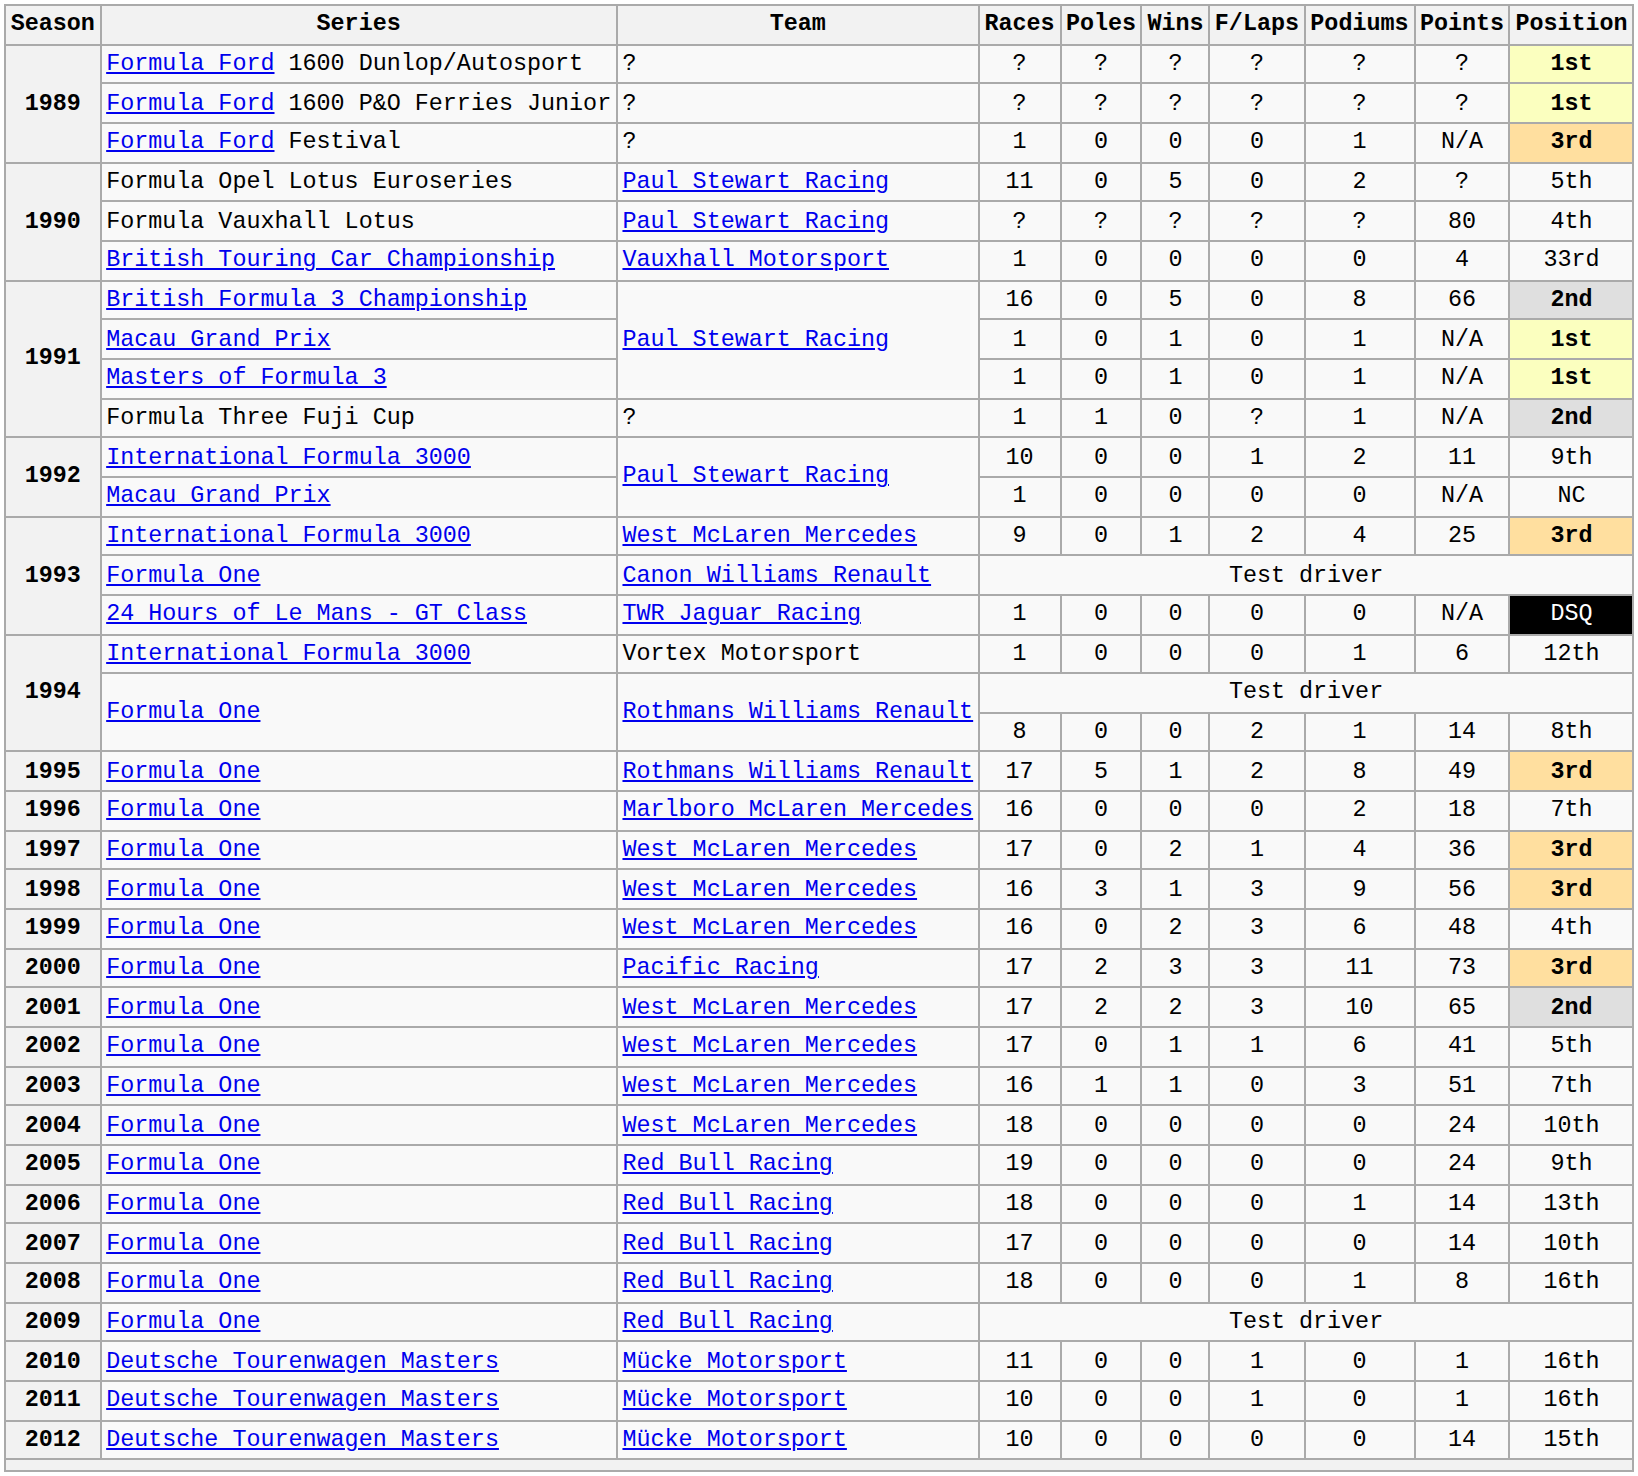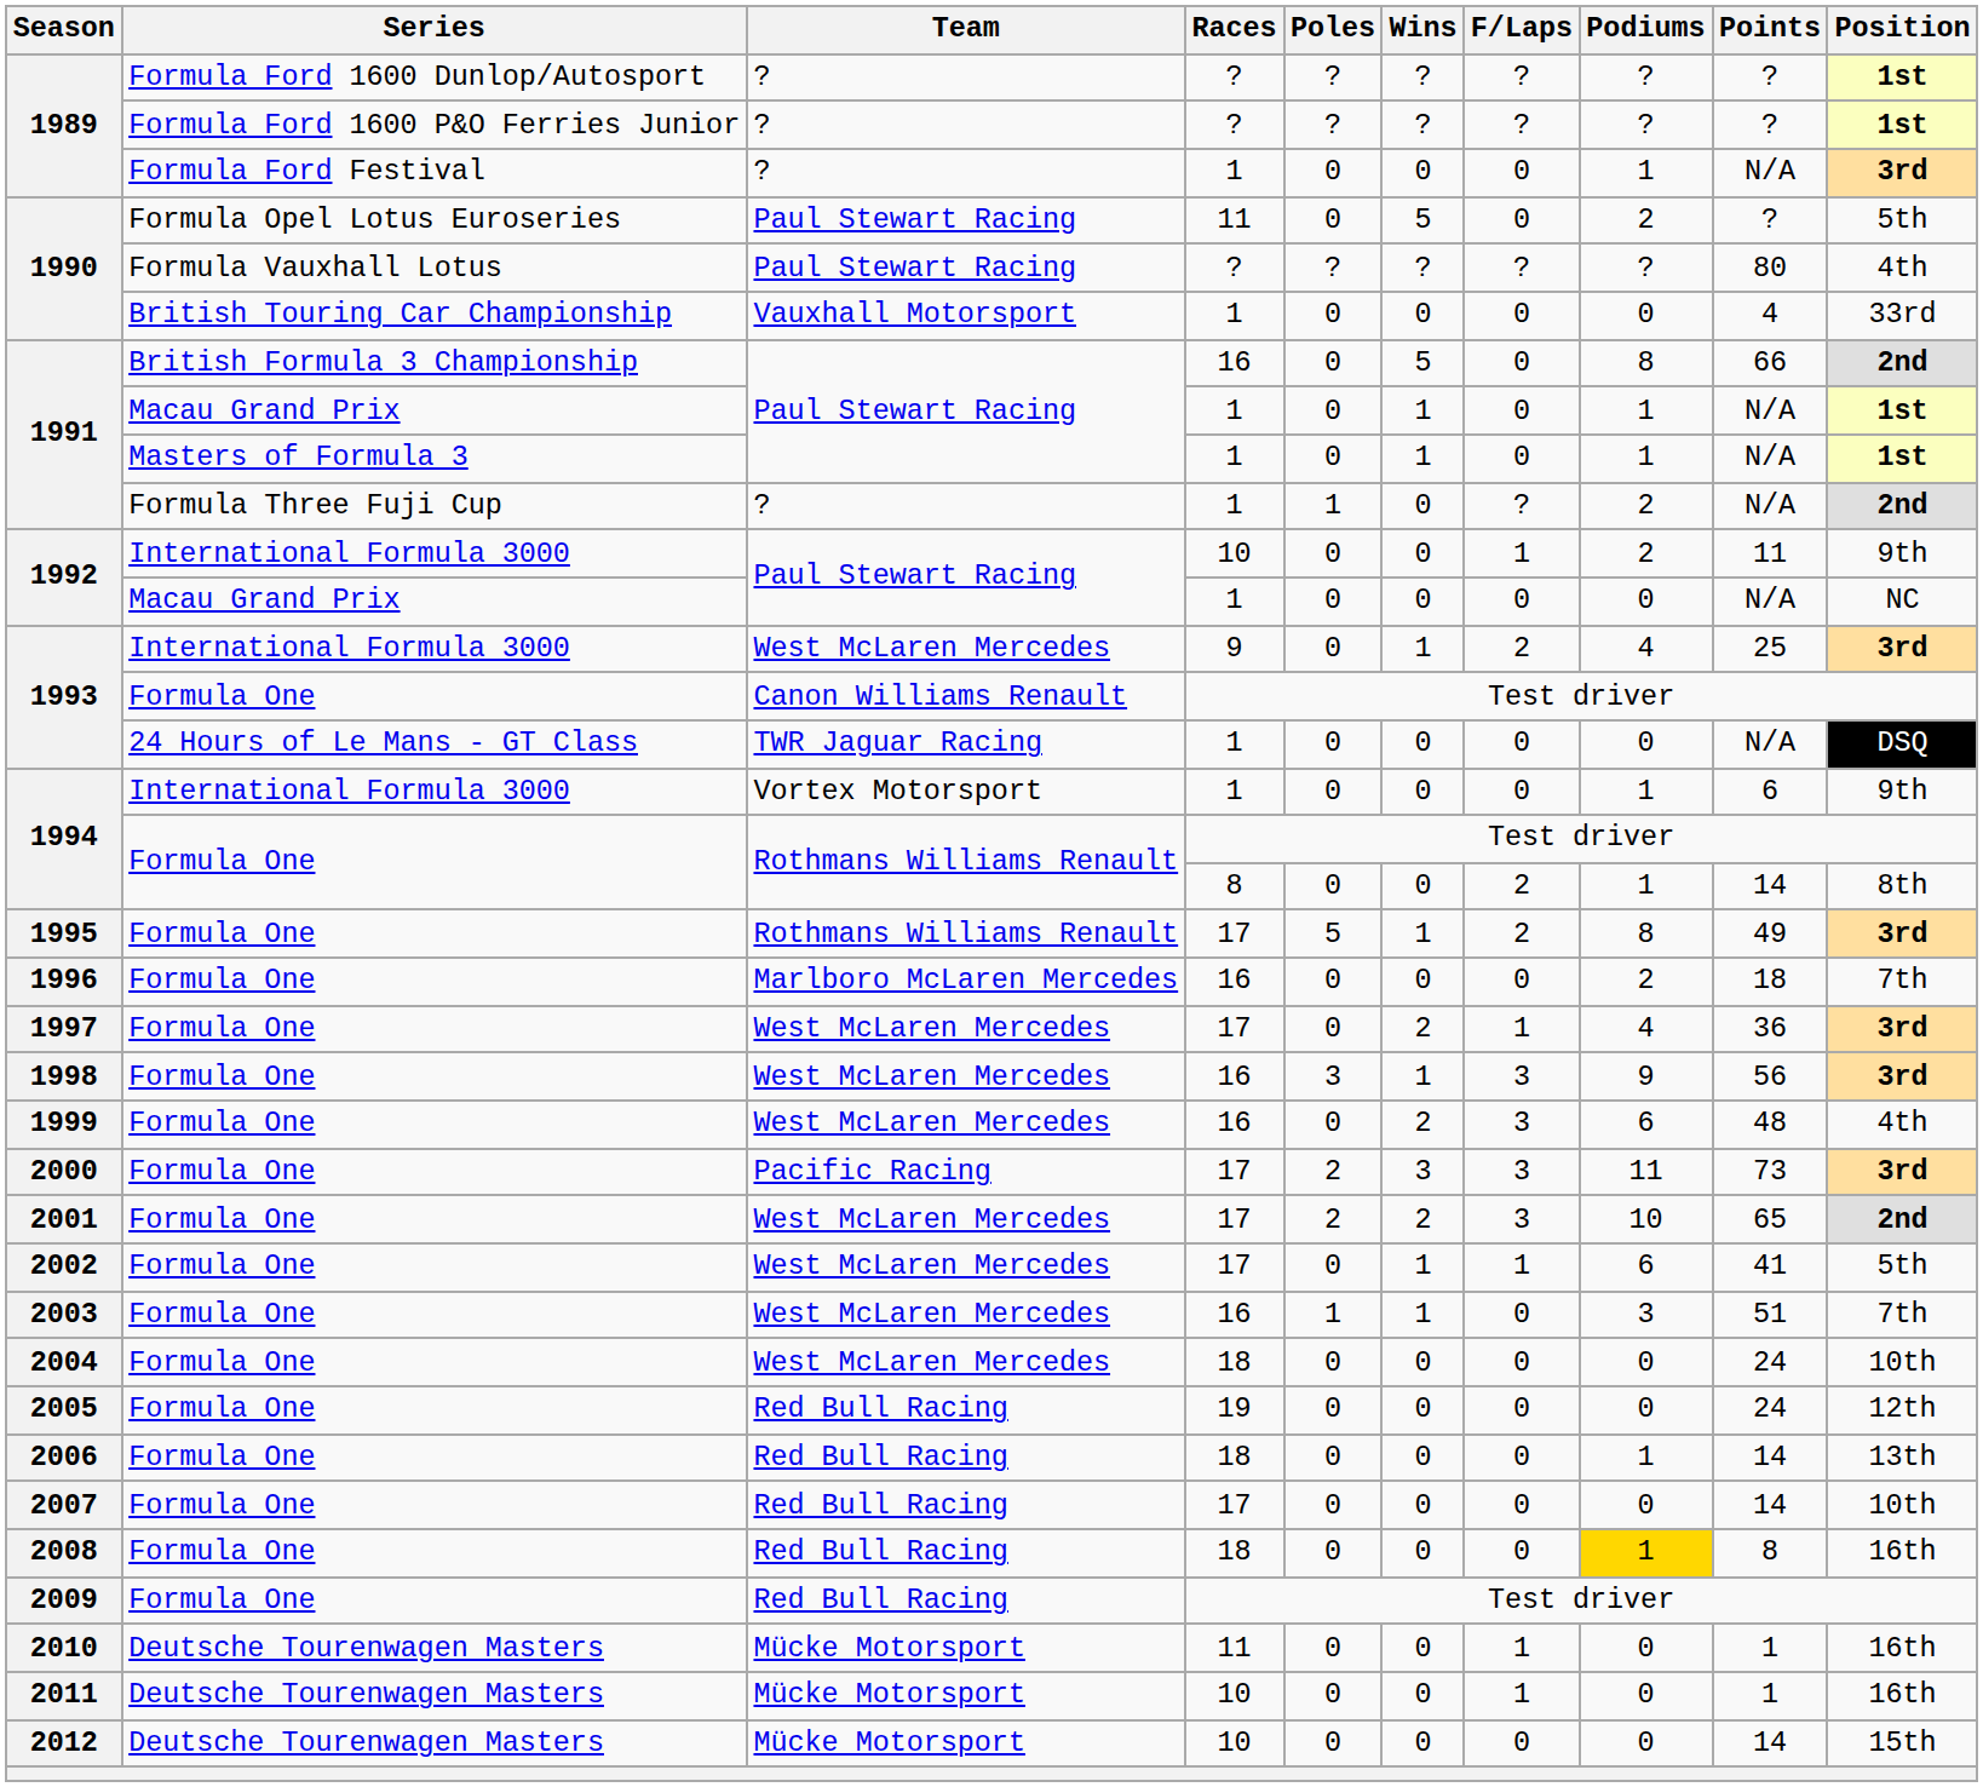 <table class="wikitable" style="font-size: 90%; text-align:center">
 <tr>
 <th>Season</th>
 <th>Series</th>
 <th>Team</th>
 <th>Races</th>
 <th>Poles</th>
 <th>Wins</th>
 <th>F/Laps</th>
 <th>Podiums</th>
 <th>Points</th>
 <th>Position</th>
 </tr>
 <tr>
 <th rowspan=3>1989</th>
 <td align=left><a href='#'>Formula Ford</a> 1600 Dunlop/Autosport</td>
 <td align=left>?</td>
 <td>?</td>
 <td>?</td>
 <td>?</td>
 <td>?</td>
 <td>?</td>
 <td>?</td>
 <td style="background:#fbffbf;"><strong>1st</strong></td>
 </tr>
 <tr>
 <td align=left nowrap><a href='#'>Formula Ford</a> 1600 P&O Ferries Junior</td>
 <td align=left>?</td>
 <td>?</td>
 <td>?</td>
 <td>?</td>
 <td>?</td>
 <td>?</td>
 <td>?</td>
 <td style="background:#fbffbf;"><strong>1st</strong></td>
 </tr>
 <tr>
 <td align=left><a href='#'>Formula Ford</a> Festival</td>
 <td align=left>?</td>
 <td>1</td>
 <td>0</td>
 <td>0</td>
 <td>0</td>
 <td>1</td>
 <td>N/A</td>
 <td style="background:#ffdf9f;"><strong>3rd</strong></td>
 </tr>
 <tr>
 <th rowspan=3>1990</th>
 <td align=left>Formula Opel Lotus Euroseries</td>
 <td align=left><a href='#'>Paul Stewart Racing</a></td>
 <td>11</td>
 <td>0</td>
 <td>5</td>
 <td>0</td>
 <td>2</td>
 <td>?</td>
 <td>5th</td>
 </tr>
 <tr>
 <td align=left>Formula Vauxhall Lotus</td>
 <td align=left><a href='#'>Paul Stewart Racing</a></td>
 <td>?</td>
 <td>?</td>
 <td>?</td>
 <td>?</td>
 <td>?</td>
 <td>80</td>
 <td>4th</td>
 </tr>
 <tr>
 <td align=left><a href='#'>British Touring Car Championship</a></td>
 <td align=left><a href='#'>Vauxhall Motorsport</a></td>
 <td>1</td>
 <td>0</td>
 <td>0</td>
 <td>0</td>
 <td>0</td>
 <td>4</td>
 <td>33rd</td>
 </tr>
 <tr>
 <th rowspan=4>1991</th>
 <td align=left><a href='#'>British Formula 3 Championship</a></td>
 <td align=left rowspan=3><a href='#'>Paul Stewart Racing</a></td>
 <td>16</td>
 <td>0</td>
 <td>5</td>
 <td>0</td>
 <td>8</td>
 <td>66</td>
 <td style="background:#dfdfdf;"><strong>2nd</strong></td>
 </tr>
 <tr>
 <td align=left><a href='#'>Macau Grand Prix</a></td>
 <td>1</td>
 <td>0</td>
 <td>1</td>
 <td>0</td>
 <td>1</td>
 <td>N/A</td>
 <td style="background:#fbffbf;"><strong>1st</strong></td>
 </tr>
 <tr>
 <td align=left><a href='#'>Masters of Formula 3</a></td>
 <td>1</td>
 <td>0</td>
 <td>1</td>
 <td>0</td>
 <td>1</td>
 <td>N/A</td>
 <td style="background:#fbffbf;"><strong>1st</strong></td>
 </tr>
 <tr>
 <td align=left>Formula Three Fuji Cup</td>
 <td align=left>?</td>
 <td>1</td>
 <td>1</td>
 <td>0</td>
 <td>?</td>
-<td>1</td>
+<td>2</td>
 <td>N/A</td>
 <td style="background:#dfdfdf;"><strong>2nd</strong></td>
 </tr>
 <tr>
 <th rowspan=2>1992</th>
 <td align=left><a href='#'>International Formula 3000</a></td>
 <td align=left rowspan=2><a href='#'>Paul Stewart Racing</a></td>
 <td>10</td>
 <td>0</td>
 <td>0</td>
 <td>1</td>
 <td>2</td>
 <td>11</td>
 <td>9th</td>
 </tr>
 <tr>
 <td align=left><a href='#'>Macau Grand Prix</a></td>
 <td>1</td>
 <td>0</td>
 <td>0</td>
 <td>0</td>
 <td>0</td>
 <td>N/A</td>
 <td>NC</td>
 </tr>
 <tr>
 <th rowspan=3>1993</th>
 <td align=left><a href='#'>International Formula 3000</a></td>
 <td align=left><a href='#'>West McLaren Mercedes</a></td>
 <td>9</td>
 <td>0</td>
 <td>1</td>
 <td>2</td>
 <td>4</td>
 <td>25</td>
 <td style="background:#ffdf9f;"><strong>3rd</strong></td>
 </tr>
 <tr>
 <td align=left><a href='#'>Formula One</a></td>
 <td align=left><a href='#'>Canon Williams Renault</a></td>
 <td colspan=7>Test driver</td>
 </tr>
 <tr>
 <td align=left><a href='#'>24 Hours of Le Mans - GT Class</a></td>
 <td align=left><a href='#'>TWR Jaguar Racing</a></td>
 <td>1</td>
 <td>0</td>
 <td>0</td>
 <td>0</td>
 <td>0</td>
 <td>N/A</td>
 <td style="background:#000; color:white;">DSQ</td>
 </tr>
 <tr>
 <th rowspan=3>1994</th>
 <td align=left><a href='#'>International Formula 3000</a></td>
 <td align=left>Vortex Motorsport</td>
 <td>1</td>
 <td>0</td>
 <td>0</td>
 <td>0</td>
 <td>1</td>
 <td>6</td>
-<td>12th</td>
+<td>9th</td>
 </tr>
 <tr>
 <td rowspan="2" style="text-align:left;"><a href='#'>Formula One</a></td>
 <td rowspan="2" style="text-align:left;"><a href='#'>Rothmans Williams Renault</a></td>
 <td colspan=7>Test driver</td>
 </tr>
 <tr>
 <td>8</td>
 <td>0</td>
 <td>0</td>
 <td>2</td>
 <td>1</td>
 <td>14</td>
 <td>8th</td>
 </tr>
 <tr>
 <th>1995</th>
 <td align=left><a href='#'>Formula One</a></td>
 <td align=left><a href='#'>Rothmans Williams Renault</a></td>
 <td>17</td>
 <td>5</td>
 <td>1</td>
 <td>2</td>
 <td>8</td>
 <td>49</td>
 <td style="background:#ffdf9f;"><strong>3rd</strong></td>
 </tr>
 <tr>
 <th>1996</th>
 <td align=left><a href='#'>Formula One</a></td>
 <td align=left nowrap><a href='#'>Marlboro McLaren Mercedes</a></td>
 <td>16</td>
 <td>0</td>
 <td>0</td>
 <td>0</td>
 <td>2</td>
 <td>18</td>
 <td>7th</td>
 </tr>
 <tr>
 <th>1997</th>
 <td align=left><a href='#'>Formula One</a></td>
 <td align=left><a href='#'>West McLaren Mercedes</a></td>
 <td>17</td>
 <td>0</td>
 <td>2</td>
 <td>1</td>
 <td>4</td>
 <td>36</td>
 <td style="background:#ffdf9f;"><strong>3rd</strong></td>
 </tr>
 <tr>
 <th>1998</th>
 <td align=left><a href='#'>Formula One</a></td>
 <td align=left><a href='#'>West McLaren Mercedes</a></td>
 <td>16</td>
 <td>3</td>
 <td>1</td>
 <td>3</td>
 <td>9</td>
 <td>56</td>
 <td style="background:#ffdf9f;"><strong>3rd</strong></td>
 </tr>
 <tr>
 <th>1999</th>
 <td align=left><a href='#'>Formula One</a></td>
 <td align=left><a href='#'>West McLaren Mercedes</a></td>
 <td>16</td>
 <td>0</td>
 <td>2</td>
 <td>3</td>
 <td>6</td>
 <td>48</td>
 <td>4th</td>
 </tr>
 <tr>
 <th>2000</th>
 <td align=left><a href='#'>Formula One</a></td>
 <td align=left><a href='#'>Pacific Racing</a></td>
 <td>17</td>
 <td>2</td>
 <td>3</td>
 <td>3</td>
 <td>11</td>
 <td>73</td>
 <td style="background:#ffdf9f;"><strong>3rd</strong></td>
 </tr>
 <tr>
 <th>2001</th>
 <td align=left><a href='#'>Formula One</a></td>
 <td align=left><a href='#'>West McLaren Mercedes</a></td>
 <td>17</td>
 <td>2</td>
 <td>2</td>
 <td>3</td>
 <td>10</td>
 <td>65</td>
 <td style="background:#dfdfdf;"><strong>2nd</strong></td>
 </tr>
 <tr>
 <th>2002</th>
 <td align=left><a href='#'>Formula One</a></td>
 <td align=left><a href='#'>West McLaren Mercedes</a></td>
 <td>17</td>
 <td>0</td>
 <td>1</td>
 <td>1</td>
 <td>6</td>
 <td>41</td>
 <td>5th</td>
 </tr>
 <tr>
 <th>2003</th>
 <td align=left><a href='#'>Formula One</a></td>
 <td align=left><a href='#'>West McLaren Mercedes</a></td>
 <td>16</td>
 <td>1</td>
 <td>1</td>
 <td>0</td>
 <td>3</td>
 <td>51</td>
 <td>7th</td>
 </tr>
 <tr>
 <th>2004</th>
 <td align=left><a href='#'>Formula One</a></td>
 <td align=left><a href='#'>West McLaren Mercedes</a></td>
 <td>18</td>
 <td>0</td>
 <td>0</td>
 <td>0</td>
 <td>0</td>
 <td>24</td>
 <td>10th</td>
 </tr>
 <tr>
 <th>2005</th>
 <td align=left><a href='#'>Formula One</a></td>
 <td align=left><a href='#'>Red Bull Racing</a></td>
 <td>19</td>
 <td>0</td>
 <td>0</td>
 <td>0</td>
 <td>0</td>
 <td>24</td>
-<td>9th</td>
+<td>12th</td>
 </tr>
 <tr>
 <th>2006</th>
 <td align=left><a href='#'>Formula One</a></td>
 <td align=left><a href='#'>Red Bull Racing</a></td>
 <td>18</td>
 <td>0</td>
 <td>0</td>
 <td>0</td>
 <td>1</td>
 <td>14</td>
 <td>13th</td>
 </tr>
 <tr>
 <th>2007</th>
 <td align=left><a href='#'>Formula One</a></td>
 <td align=left><a href='#'>Red Bull Racing</a></td>
 <td>17</td>
 <td>0</td>
 <td>0</td>
 <td>0</td>
 <td>0</td>
 <td>14</td>
 <td>10th</td>
 </tr>
 <tr>
 <th>2008</th>
 <td align=left><a href='#'>Formula One</a></td>
 <td align=left><a href='#'>Red Bull Racing</a></td>
 <td>18</td>
 <td>0</td>
 <td>0</td>
 <td>0</td>
-<td>1</td>
+<td style="background: gold;">1</td>
 <td>8</td>
 <td>16th</td>
 </tr>
 <tr>
 <th>2009</th>
 <td align=left><a href='#'>Formula One</a></td>
 <td align=left><a href='#'>Red Bull Racing</a></td>
 <td colspan=7>Test driver</td>
 </tr>
 <tr>
 <th>2010</th>
 <td align=left><a href='#'>Deutsche Tourenwagen Masters</a></td>
 <td align=left><a href='#'>Mücke Motorsport</a></td>
 <td>11</td>
 <td>0</td>
 <td>0</td>
 <td>1</td>
 <td>0</td>
 <td>1</td>
 <td>16th</td>
 </tr>
 <tr>
 <th>2011</th>
 <td align=left><a href='#'>Deutsche Tourenwagen Masters</a></td>
 <td align=left><a href='#'>Mücke Motorsport</a></td>
 <td>10</td>
 <td>0</td>
 <td>0</td>
 <td>1</td>
 <td>0</td>
 <td>1</td>
 <td>16th</td>
 </tr>
 <tr>
 <th>2012</th>
 <td align=left><a href='#'>Deutsche Tourenwagen Masters</a></td>
 <td align=left><a href='#'>Mücke Motorsport</a></td>
 <td>10</td>
 <td>0</td>
 <td>0</td>
 <td>0</td>
 <td>0</td>
 <td>14</td>
 <td>15th</td>
 </tr>
 <tr>
 <th colspan="10"></th>
 </tr>
 </table>
